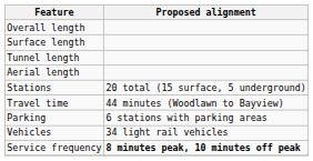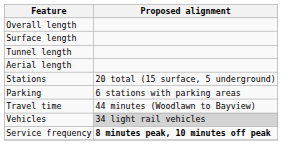 <table class="wikitable">
 <tr>
 <th>Feature</th>
 <th>Proposed alignment</th>
 </tr>
 <tr>
 <td>Overall length</td>
 <td></td>
 </tr>
 <tr>
 <td>Surface length</td>
 <td></td>
 </tr>
 <tr>
 <td>Tunnel length</td>
 <td></td>
 </tr>
 <tr>
 <td>Aerial length</td>
 <td></td>
 </tr>
 <tr>
 <td>Stations</td>
 <td>20 total (15 surface, 5 underground)</td>
 </tr>
 <tr>
+<td>Parking</td>
+<td>6 stations with parking areas</td>
+</tr>
+<tr>
 <td>Travel time</td>
 <td>44 minutes (Woodlawn to Bayview)</td>
 </tr>
 <tr>
-<td>Parking</td>
-<td>6 stations with parking areas</td>
-</tr>
-<tr>
 <td>Vehicles</td>
-<td>34 light rail vehicles</td>
+<td style="background: lightgrey;">34 light rail vehicles</td>
 </tr>
 <tr>
 <td>Service frequency</td>
 <td><strong>8 minutes peak, 10 minutes off peak</strong></td>
 </tr>
 <tr>
 </tr>
 </table>
